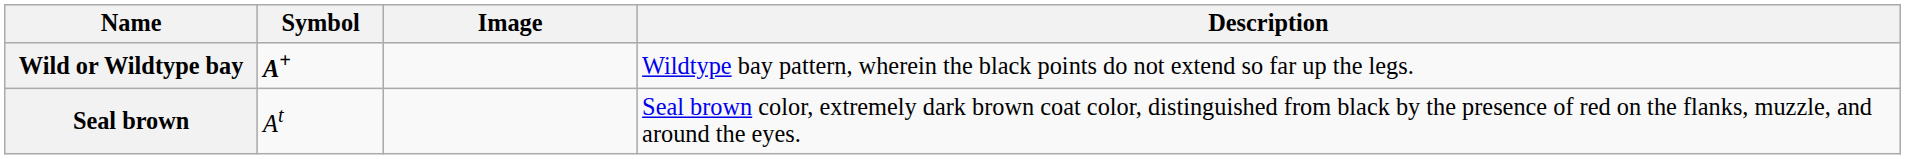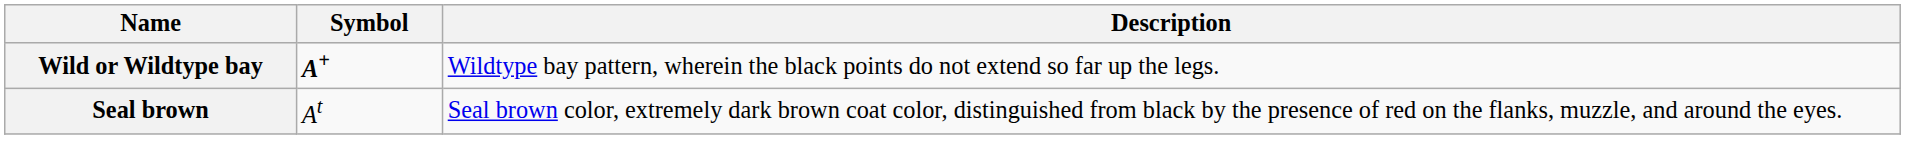 <table class="wikitable">
 <tr>
 <th scope="col" width=10%>Name</th>
 <th scope="col" width=5%>Symbol</th>
-<th scope="col" width=10%>Image</th>
 <th scope="col" width=50%>Description</th>
 </tr>
 <tr>
 <th scope="row">Wild or Wildtype bay</th>
 <td><strong><em>A<sup>+</sup></em></strong></td>
-<td></td>
 <td><a href='#'>Wildtype</a> bay pattern, wherein the black points do not extend so far up the legs.</td>
 </tr>
 <tr>
 <th scope="row">Seal brown</th>
 <td><em>A<sup>t</sup></em></td>
-<td></td>
 <td><a href='#'>Seal brown</a> color, extremely dark brown coat color, distinguished from black by the presence of red on the flanks, muzzle, and around the eyes.</td>
 </tr>
 </table>
